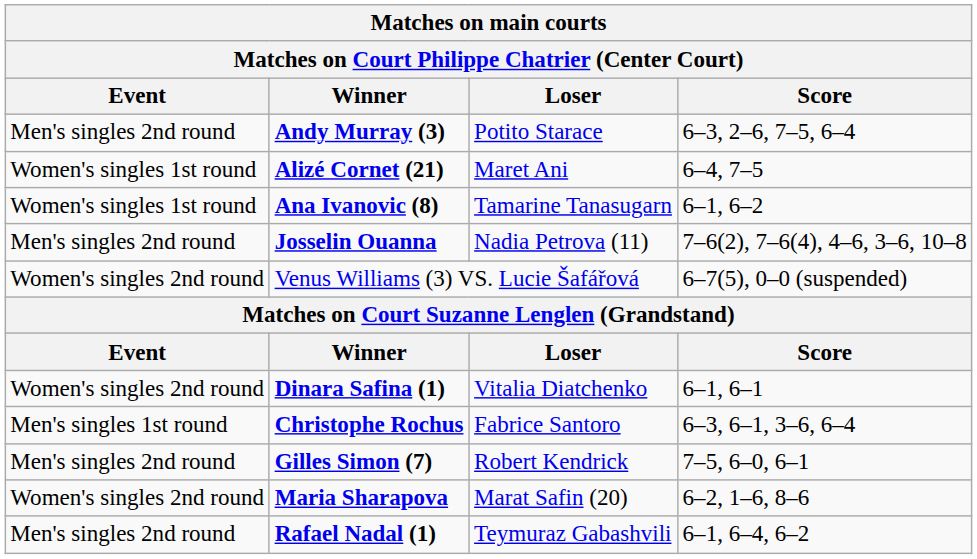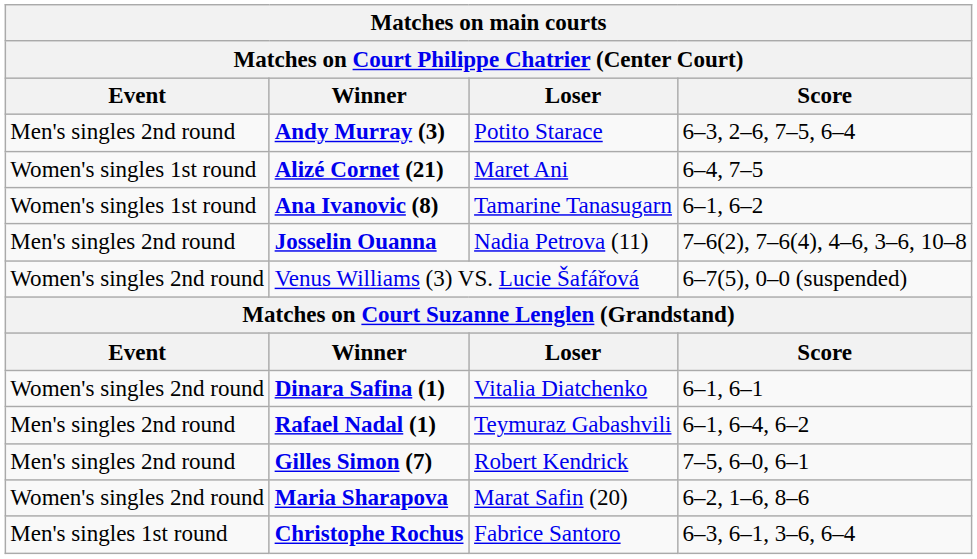 <table class="wikitable collapsible uncollapsed" style="margin:auto;">
 <tr>
 <th colspan="4" style="white-space:nowrap;"><strong>Matches on main courts</strong></th>
 </tr>
 <tr>
 <th colspan="4">Matches on <a href='#'>Court Philippe Chatrier</a> (Center Court)</th>
 </tr>
 <tr>
 <th>Event</th>
 <th>Winner</th>
 <th>Loser</th>
 <th>Score</th>
 </tr>
 <tr>
 <td>Men's singles 2nd round</td>
 <td> <strong><a href='#'>Andy Murray</a> (3)</strong></td>
 <td> <a href='#'>Potito Starace</a></td>
 <td>6–3, 2–6, 7–5, 6–4</td>
 </tr>
 <tr>
 <td>Women's singles 1st round</td>
 <td> <strong><a href='#'>Alizé Cornet</a> (21)</strong></td>
 <td> <a href='#'>Maret Ani</a></td>
 <td>6–4, 7–5</td>
 </tr>
 <tr>
 <td>Women's singles 1st round</td>
 <td> <strong><a href='#'>Ana Ivanovic</a> (8)</strong></td>
 <td> <a href='#'>Tamarine Tanasugarn</a></td>
 <td>6–1, 6–2</td>
 </tr>
 <tr>
 <td>Men's singles 2nd round</td>
 <td> <strong><a href='#'>Josselin Ouanna</a></strong></td>
 <td> <a href='#'>Nadia Petrova</a> (11)</td>
 <td>7–6(2), 7–6(4), 4–6, 3–6, 10–8</td>
 </tr>
 <tr>
 <td>Women's singles 2nd round</td>
 <td colspan="2"> <a href='#'>Venus Williams</a> (3) VS.  <a href='#'>Lucie Šafářová</a></td>
 <td>6–7(5), 0–0 (suspended)</td>
 </tr>
 <tr>
 <th colspan="4">Matches on <a href='#'>Court Suzanne Lenglen</a> (Grandstand)</th>
 </tr>
 <tr>
 <th>Event</th>
 <th>Winner</th>
 <th>Loser</th>
 <th>Score</th>
 </tr>
 <tr>
 <td>Women's singles 2nd round</td>
 <td> <strong><a href='#'>Dinara Safina</a> (1)</strong></td>
 <td> <a href='#'>Vitalia Diatchenko</a></td>
 <td>6–1, 6–1</td>
 </tr>
 <tr>
-<td>Men's singles 1st round</td>
-<td><strong> <a href='#'>Christophe Rochus</a></strong></td>
-<td> <a href='#'>Fabrice Santoro</a></td>
-<td>6–3, 6–1, 3–6, 6–4</td>
+<td>Men's singles 2nd round</td>
+<td><strong> <a href='#'>Rafael Nadal</a> (1)</strong></td>
+<td> <a href='#'>Teymuraz Gabashvili</a></td>
+<td>6–1, 6–4, 6–2</td>
 </tr>
 <tr>
 <td>Men's singles 2nd round</td>
 <td> <strong><a href='#'>Gilles Simon</a> (7)</strong></td>
 <td> <a href='#'>Robert Kendrick</a></td>
 <td>7–5, 6–0, 6–1</td>
 </tr>
 <tr>
 <td>Women's singles 2nd round</td>
 <td> <strong><a href='#'>Maria Sharapova</a></strong></td>
 <td> <a href='#'>Marat Safin</a> (20)</td>
 <td>6–2, 1–6, 8–6</td>
 </tr>
 <tr>
-<td>Men's singles 2nd round</td>
-<td><strong> <a href='#'>Rafael Nadal</a> (1)</strong></td>
-<td> <a href='#'>Teymuraz Gabashvili</a></td>
-<td>6–1, 6–4, 6–2</td>
+<td>Men's singles 1st round</td>
+<td><strong> <a href='#'>Christophe Rochus</a></strong></td>
+<td> <a href='#'>Fabrice Santoro</a></td>
+<td>6–3, 6–1, 3–6, 6–4</td>
 </tr>
 </table>
